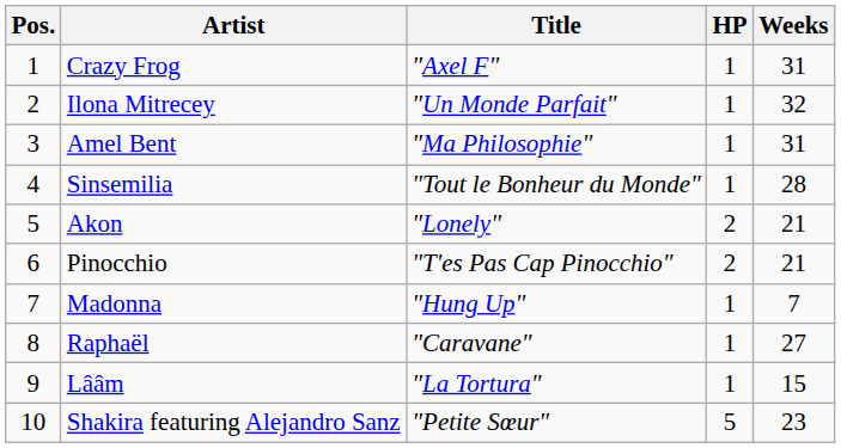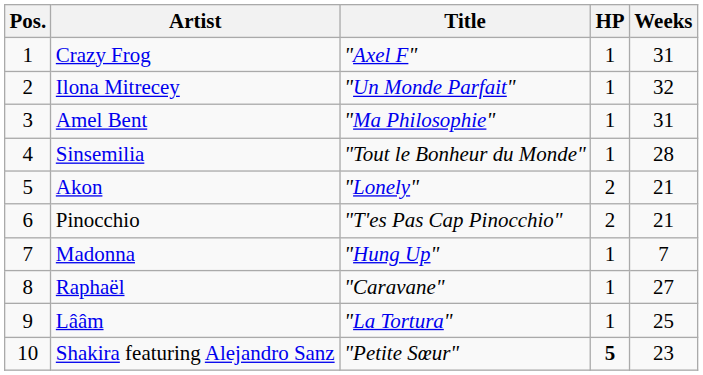 <table class="wikitable sortable">
 <tr>
 <th>Pos.</th>
 <th>Artist</th>
 <th>Title</th>
 <th>HP</th>
 <th>Weeks</th>
 </tr>
 <tr>
 <td style="text-align: center;">1</td>
 <td><a href='#'>Crazy Frog</a></td>
 <td><em>"<a href='#'>Axel F</a>"</em></td>
 <td style="text-align: center;">1</td>
 <td style="text-align: center;">31</td>
 </tr>
 <tr>
 <td style="text-align: center;">2</td>
 <td><a href='#'>Ilona Mitrecey</a></td>
 <td><em>"<a href='#'>Un Monde Parfait</a>"</em></td>
 <td style="text-align: center;">1</td>
 <td style="text-align: center;">32</td>
 </tr>
 <tr>
 <td style="text-align: center;">3</td>
 <td><a href='#'>Amel Bent</a></td>
 <td><em>"<a href='#'>Ma Philosophie</a>"</em></td>
 <td style="text-align: center;">1</td>
 <td style="text-align: center;">31</td>
 </tr>
 <tr>
 <td style="text-align: center;">4</td>
 <td><a href='#'>Sinsemilia</a></td>
 <td><em>"Tout le Bonheur du Monde"</em></td>
 <td style="text-align: center;">1</td>
 <td style="text-align: center;">28</td>
 </tr>
 <tr>
 <td style="text-align: center;">5</td>
 <td><a href='#'>Akon</a></td>
 <td><em>"<a href='#'>Lonely</a>"</em></td>
 <td style="text-align: center;">2</td>
 <td style="text-align: center;">21</td>
 </tr>
 <tr>
 <td style="text-align: center;">6</td>
 <td>Pinocchio</td>
 <td><em>"T'es Pas Cap Pinocchio"</em></td>
 <td style="text-align: center;">2</td>
 <td style="text-align: center;">21</td>
 </tr>
 <tr>
 <td style="text-align: center;">7</td>
 <td><a href='#'>Madonna</a></td>
 <td><em>"<a href='#'>Hung Up</a>"</em></td>
 <td style="text-align: center;">1</td>
 <td style="text-align: center;">7</td>
 </tr>
 <tr>
 <td style="text-align: center;">8</td>
 <td><a href='#'>Raphaël</a></td>
 <td><em>"Caravane"</em></td>
 <td style="text-align: center;">1</td>
 <td style="text-align: center;">27</td>
 </tr>
 <tr>
 <td style="text-align: center;">9</td>
 <td><a href='#'>Lââm</a></td>
 <td><em>"<a href='#'>La Tortura</a>"</em></td>
 <td style="text-align: center;">1</td>
-<td style="text-align: center;">15</td>
+<td style="text-align: center;">25</td>
 </tr>
 <tr>
 <td style="text-align: center;">10</td>
 <td><a href='#'>Shakira</a> featuring <a href='#'>Alejandro Sanz</a></td>
 <td><em>"Petite Sœur"</em></td>
-<td style="text-align: center;">5</td>
+<td style="text-align: center;"><strong>5</strong></td>
 <td style="text-align: center;">23</td>
 </tr>
 </table>
